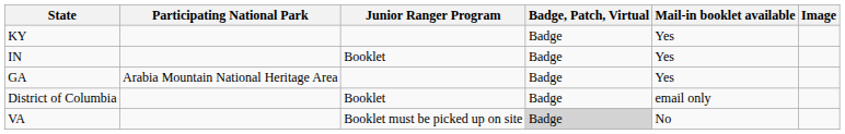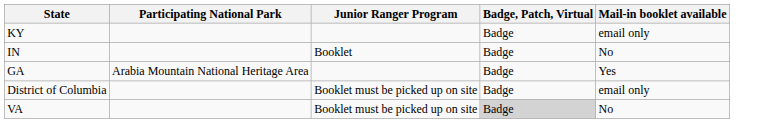 <table class="wikitable">
 <tr>
 <th>State</th>
 <th>Participating National Park</th>
 <th>Junior Ranger Program</th>
 <th>Badge, Patch, Virtual</th>
 <th>Mail-in booklet available</th>
-<th>Image</th>
 </tr>
 <tr>
 <td>KY</td>
 <td></td>
 <td></td>
 <td>Badge</td>
-<td>Yes</td>
-<td></td>
+<td>email only</td>
 </tr>
 <tr>
 <td>IN</td>
 <td></td>
 <td>Booklet</td>
 <td>Badge</td>
-<td>Yes</td>
-<td></td>
+<td>No</td>
 </tr>
 <tr>
 <td>GA</td>
 <td>Arabia Mountain National Heritage Area</td>
 <td></td>
 <td>Badge</td>
 <td>Yes</td>
-<td></td>
 </tr>
 <tr>
 <td>District of Columbia</td>
 <td></td>
-<td>Booklet</td>
+<td>Booklet must be picked up on site</td>
 <td>Badge</td>
 <td>email only</td>
-<td></td>
 </tr>
 <tr>
 <td>VA</td>
 <td></td>
 <td>Booklet must be picked up on site</td>
 <td style="background: lightgrey;">Badge</td>
 <td>No</td>
-<td></td>
 </tr>
 </table>
